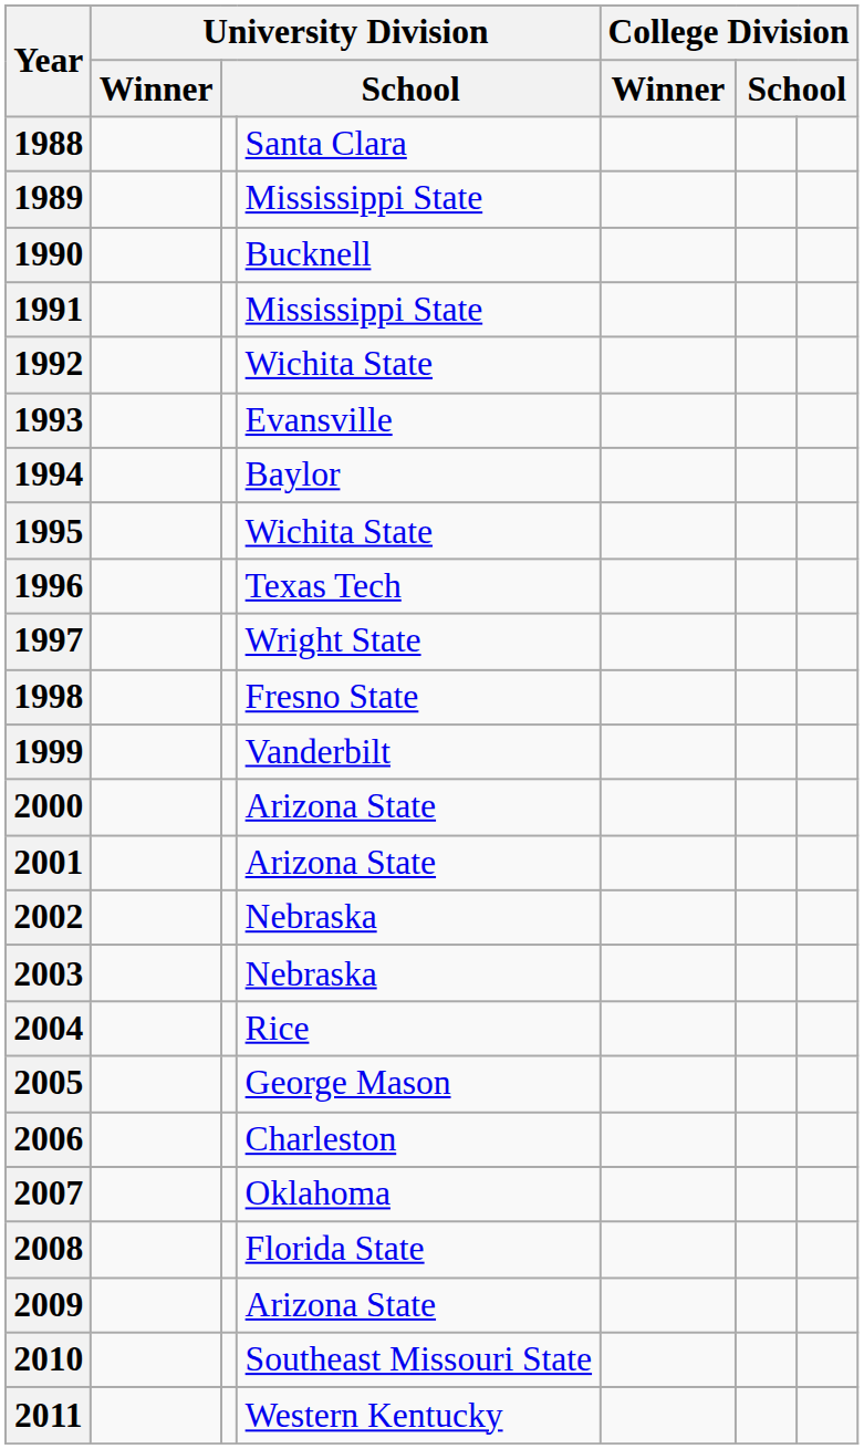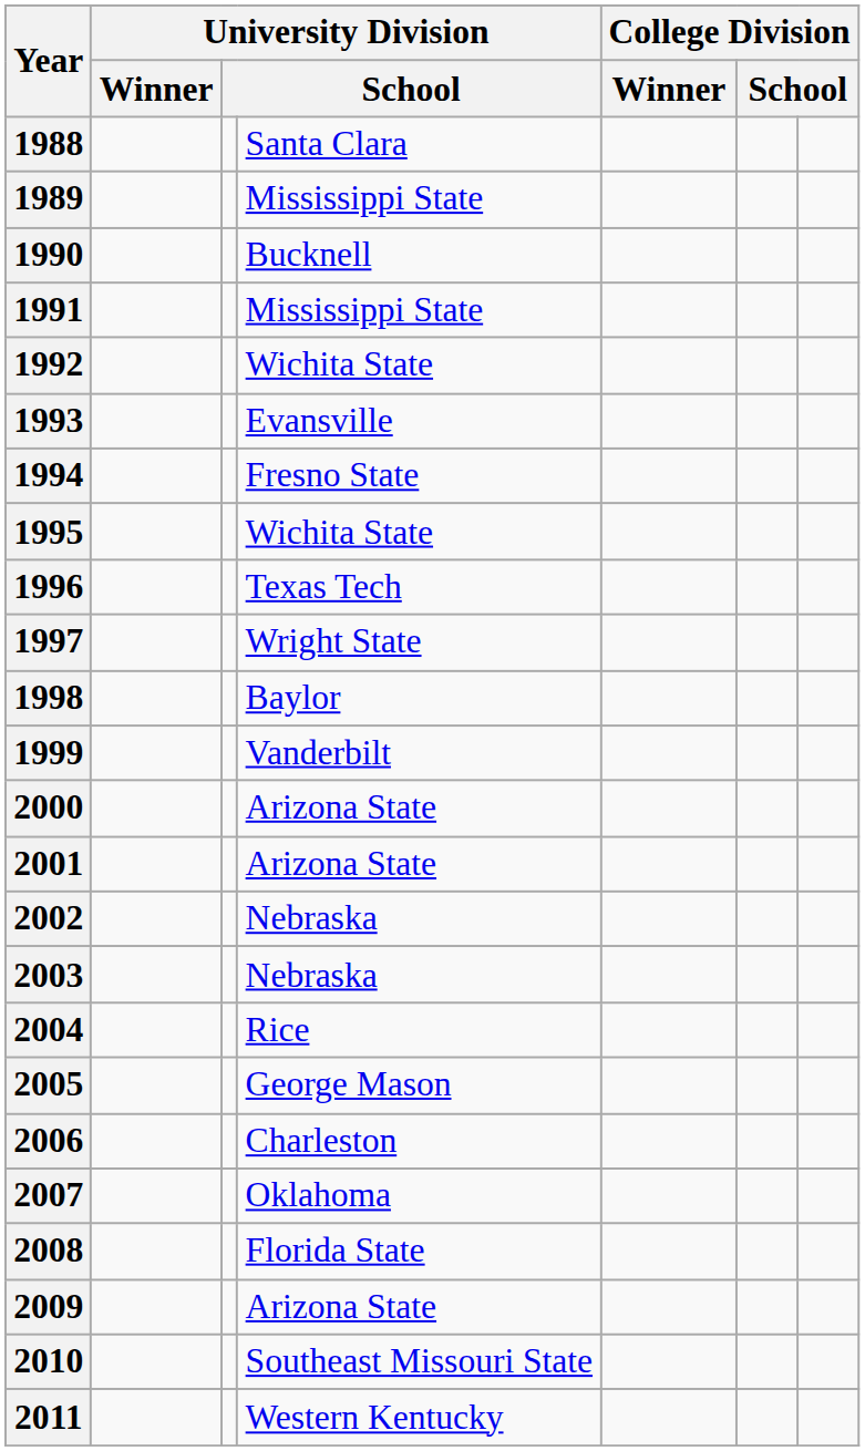 <table class="wikitable sortable">
 <tr>
 <th scope="col" rowspan=2>Year</th>
 <th scope="colgroup" colspan=3>University Division</th>
 <th scope="colgroup" colspan=3>College Division</th>
 </tr>
 <tr>
 <th scope="col">Winner</th>
 <th scope="colgroup" colspan=2>School</th>
 <th scope="col">Winner</th>
 <th scope="colgroup" colspan=2>School</th>
 </tr>
 <tr>
 <th scope="row">1988</th>
 <td></td>
 <td style=></td>
 <td><a href='#'>Santa Clara</a></td>
 <td></td>
 <td style=></td>
 <td></td>
 </tr>
 <tr>
 <th scope="row">1989</th>
 <td></td>
 <td style=></td>
 <td><a href='#'>Mississippi State</a></td>
 <td></td>
 <td style=></td>
 <td></td>
 </tr>
 <tr>
 <th scope="row">1990</th>
 <td></td>
 <td style=></td>
 <td><a href='#'>Bucknell</a></td>
 <td></td>
 <td style=></td>
 <td></td>
 </tr>
 <tr>
 <th scope="row">1991</th>
 <td></td>
 <td style=></td>
 <td><a href='#'>Mississippi State</a></td>
 <td></td>
 <td style=></td>
 <td></td>
 </tr>
 <tr>
 <th scope="row">1992</th>
 <td></td>
 <td style=></td>
 <td><a href='#'>Wichita State</a></td>
 <td></td>
 <td style=></td>
 <td></td>
 </tr>
 <tr>
 <th scope="row">1993</th>
 <td></td>
 <td style=></td>
 <td><a href='#'>Evansville</a></td>
 <td></td>
 <td style=></td>
 <td></td>
 </tr>
 <tr>
 <th scope="row">1994</th>
 <td></td>
 <td style=></td>
-<td><a href='#'>Baylor</a></td>
+<td><a href='#'>Fresno State</a></td>
 <td></td>
 <td style=></td>
 <td></td>
 </tr>
 <tr>
 <th scope="row">1995</th>
 <td></td>
 <td style=></td>
 <td><a href='#'>Wichita State</a></td>
 <td></td>
 <td style=></td>
 <td></td>
 </tr>
 <tr>
 <th scope="row">1996</th>
 <td></td>
 <td style=></td>
 <td><a href='#'>Texas Tech</a></td>
 <td></td>
 <td style=></td>
 <td></td>
 </tr>
 <tr>
 <th scope="row">1997</th>
 <td></td>
 <td style=></td>
 <td><a href='#'>Wright State</a></td>
 <td></td>
 <td style=></td>
 <td></td>
 </tr>
 <tr>
 <th scope="row">1998</th>
 <td></td>
 <td style=></td>
-<td><a href='#'>Fresno State</a></td>
+<td><a href='#'>Baylor</a></td>
 <td></td>
 <td style=></td>
 <td></td>
 </tr>
 <tr>
 <th scope="row">1999</th>
 <td></td>
 <td style=></td>
 <td><a href='#'>Vanderbilt</a></td>
 <td></td>
 <td style=></td>
 <td></td>
 </tr>
 <tr>
 <th scope="row">2000</th>
 <td></td>
 <td style=></td>
 <td><a href='#'>Arizona State</a></td>
 <td></td>
 <td style=></td>
 <td></td>
 </tr>
 <tr>
 <th scope="row">2001</th>
 <td></td>
 <td style=></td>
 <td><a href='#'>Arizona State</a></td>
 <td></td>
 <td style=></td>
 <td></td>
 </tr>
 <tr>
 <th scope="row">2002</th>
 <td></td>
 <td style=></td>
 <td><a href='#'>Nebraska</a></td>
 <td></td>
 <td style=></td>
 <td></td>
 </tr>
 <tr>
 <th scope="row">2003</th>
 <td></td>
 <td style=></td>
 <td><a href='#'>Nebraska</a></td>
 <td></td>
 <td style=></td>
 <td></td>
 </tr>
 <tr>
 <th scope="row">2004</th>
 <td></td>
 <td style=></td>
 <td><a href='#'>Rice</a></td>
 <td></td>
 <td style=></td>
 <td></td>
 </tr>
 <tr>
 <th scope="row">2005</th>
 <td></td>
 <td style=></td>
 <td><a href='#'>George Mason</a></td>
 <td></td>
 <td style=></td>
 <td></td>
 </tr>
 <tr>
 <th scope="row">2006</th>
 <td></td>
 <td style=></td>
 <td><a href='#'>Charleston</a></td>
 <td></td>
 <td style=></td>
 <td></td>
 </tr>
 <tr>
 <th scope="row">2007</th>
 <td></td>
 <td style=></td>
 <td><a href='#'>Oklahoma</a></td>
 <td></td>
 <td style=></td>
 <td></td>
 </tr>
 <tr>
 <th scope="row">2008</th>
 <td></td>
 <td style=></td>
 <td><a href='#'>Florida State</a></td>
 <td></td>
 <td style=></td>
 <td></td>
 </tr>
 <tr>
 <th scope="row">2009</th>
 <td></td>
 <td style=></td>
 <td><a href='#'>Arizona State</a></td>
 <td></td>
 <td style=></td>
 <td></td>
 </tr>
 <tr>
 <th scope="row">2010</th>
 <td></td>
 <td style=></td>
 <td><a href='#'>Southeast Missouri State</a></td>
 <td></td>
 <td style=></td>
 <td></td>
 </tr>
 <tr>
 <th scope="row">2011</th>
 <td></td>
 <td style=></td>
 <td><a href='#'>Western Kentucky</a></td>
 <td></td>
 <td style=></td>
 <td></td>
 </tr>
 </table>
